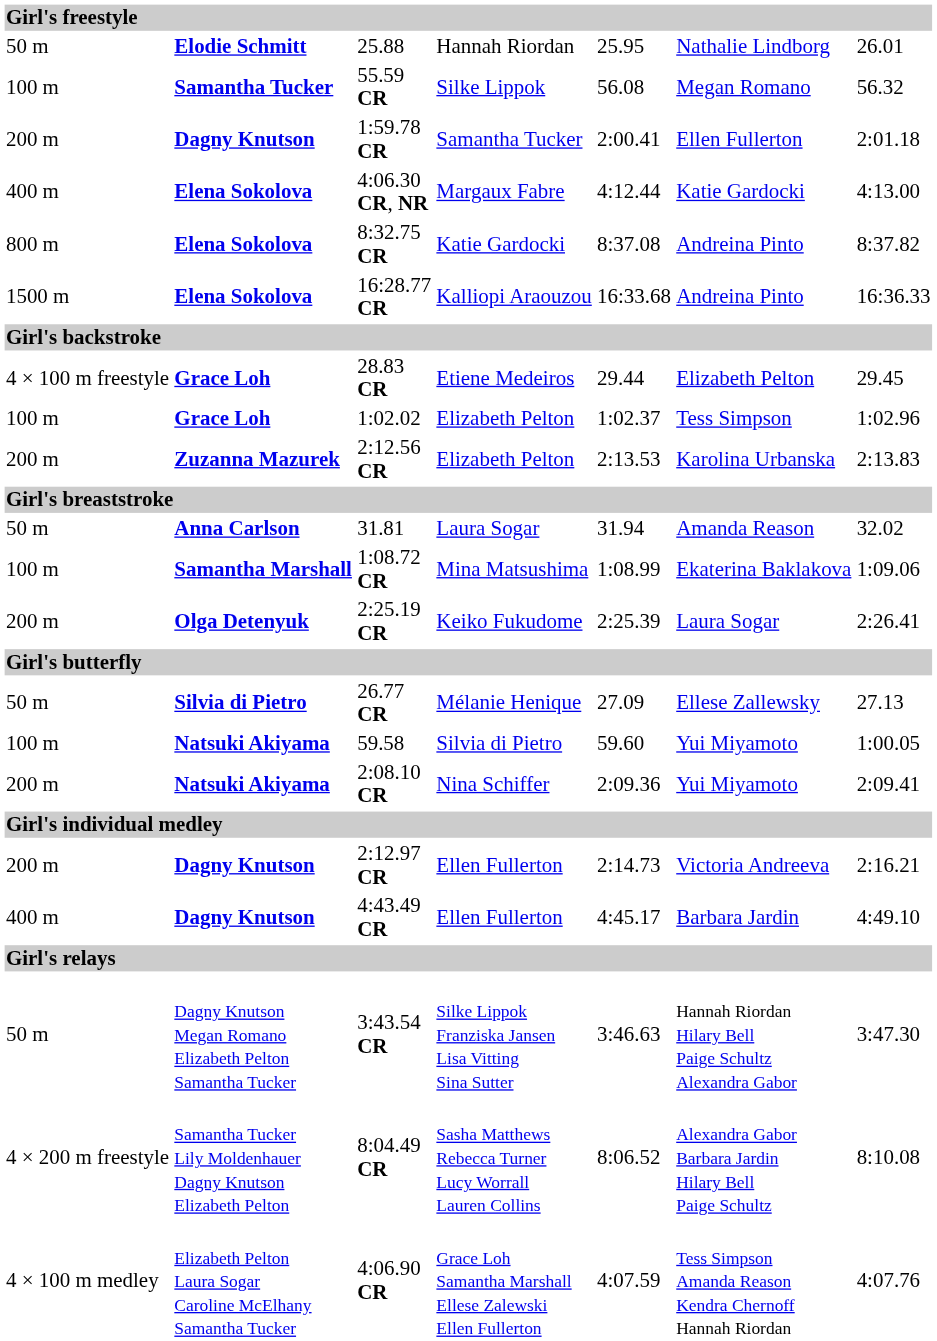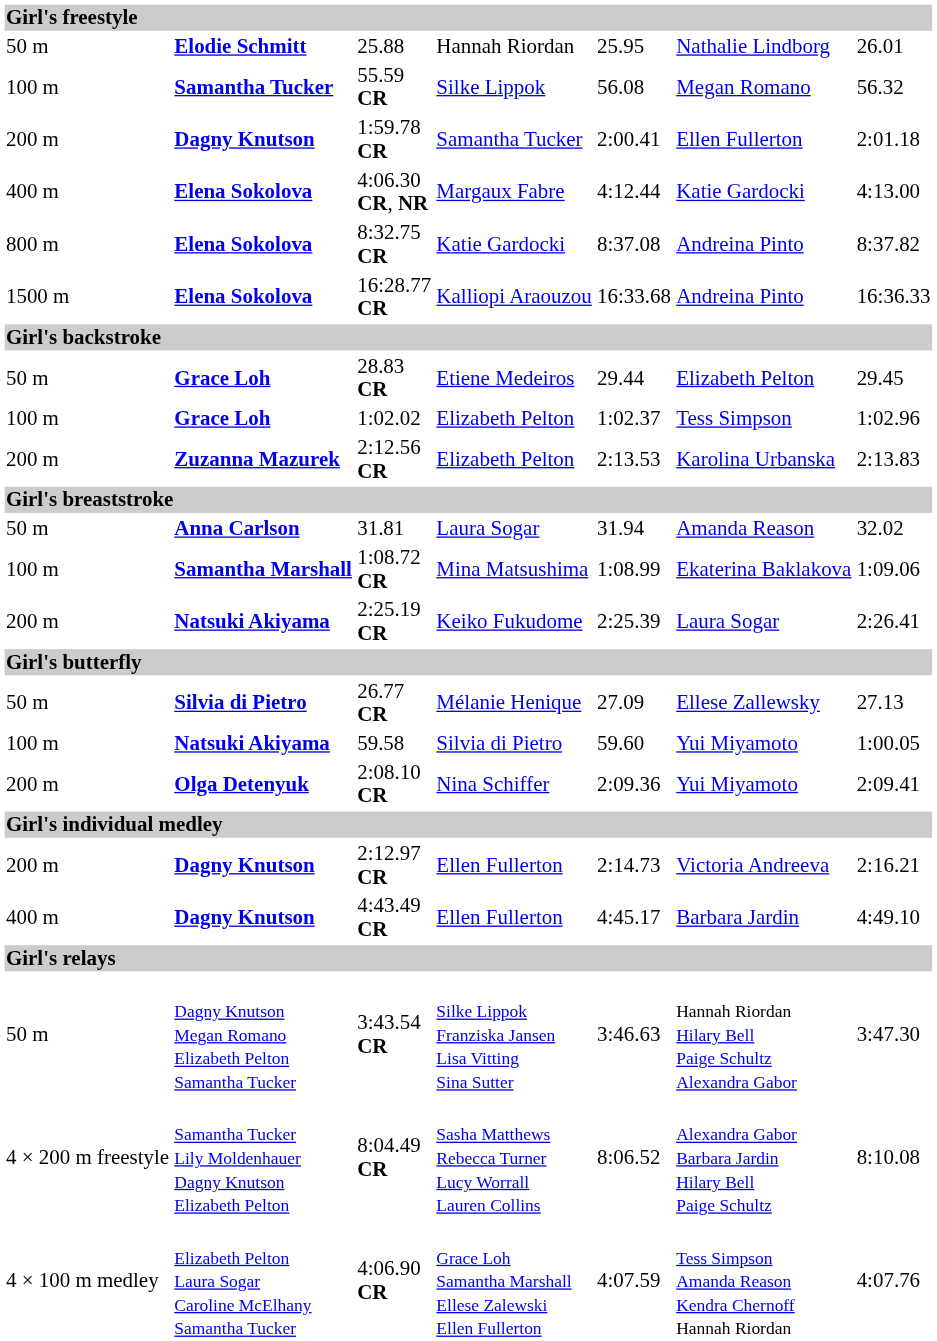 <table>
 <tr bgcolor="#cccccc">
 <td colspan=7><strong>Girl's freestyle</strong></td>
 </tr>
 <tr>
 <td>50 m</td>
 <td><strong><a href='#'>Elodie Schmitt</a></strong><br><small></small></td>
 <td>25.88</td>
 <td>Hannah Riordan<br><small></small></td>
 <td>25.95</td>
 <td><a href='#'>Nathalie Lindborg</a><br><small></small></td>
 <td>26.01</td>
 </tr>
 <tr>
 <td>100 m</td>
 <td><strong><a href='#'>Samantha Tucker</a></strong><br><small></small></td>
 <td>55.59<br><strong>CR</strong></td>
 <td><a href='#'>Silke Lippok</a><br><small></small></td>
 <td>56.08</td>
 <td><a href='#'>Megan Romano</a><br><small></small></td>
 <td>56.32</td>
 </tr>
 <tr>
 <td>200 m</td>
 <td><strong><a href='#'>Dagny Knutson</a></strong><br><small></small></td>
 <td>1:59.78<br><strong>CR</strong></td>
 <td><a href='#'>Samantha Tucker</a><br><small></small></td>
 <td>2:00.41</td>
 <td><a href='#'>Ellen Fullerton</a><br><small></small></td>
 <td>2:01.18</td>
 </tr>
 <tr>
 <td>400 m</td>
 <td><strong><a href='#'>Elena Sokolova</a> </strong><br><small></small></td>
 <td>4:06.30<br><strong>CR</strong>, <strong>NR</strong></td>
 <td><a href='#'>Margaux Fabre</a><br><small></small></td>
 <td>4:12.44</td>
 <td><a href='#'>Katie Gardocki</a><br><small></small></td>
 <td>4:13.00</td>
 </tr>
 <tr>
 <td>800 m</td>
 <td><strong><a href='#'>Elena Sokolova</a></strong><br><small></small></td>
 <td>8:32.75<br><strong>CR</strong></td>
 <td><a href='#'>Katie Gardocki</a><br><small></small></td>
 <td>8:37.08</td>
 <td><a href='#'>Andreina Pinto</a><br><small></small></td>
 <td>8:37.82</td>
 </tr>
 <tr>
 <td>1500 m</td>
 <td><strong><a href='#'>Elena Sokolova</a></strong><br><small></small></td>
 <td>16:28.77<br><strong>CR</strong></td>
 <td><a href='#'>Kalliopi Araouzou</a><br><small></small></td>
 <td>16:33.68</td>
 <td><a href='#'>Andreina Pinto</a><br><small></small></td>
 <td>16:36.33</td>
 </tr>
 <tr bgcolor="#cccccc">
 <td colspan=7><strong>Girl's backstroke</strong></td>
 </tr>
 <tr>
-<td>4 × 100 m freestyle</td>
+<td>50 m</td>
 <td><strong><a href='#'>Grace Loh</a></strong><br><small></small></td>
 <td>28.83<br><strong>CR</strong></td>
 <td><a href='#'>Etiene Medeiros</a><br><small></small></td>
 <td>29.44</td>
 <td><a href='#'>Elizabeth Pelton</a><br><small></small></td>
 <td>29.45</td>
 </tr>
 <tr>
 <td>100 m</td>
 <td><strong><a href='#'>Grace Loh</a></strong><br><small></small></td>
 <td>1:02.02</td>
 <td><a href='#'>Elizabeth Pelton</a><br><small></small></td>
 <td>1:02.37</td>
 <td><a href='#'>Tess Simpson</a><br><small></small></td>
 <td>1:02.96</td>
 </tr>
 <tr>
 <td>200 m</td>
 <td><strong><a href='#'>Zuzanna Mazurek</a></strong><br><small></small></td>
 <td>2:12.56<br><strong>CR</strong></td>
 <td><a href='#'>Elizabeth Pelton</a><br><small></small></td>
 <td>2:13.53</td>
 <td><a href='#'>Karolina Urbanska</a><br><small></small></td>
 <td>2:13.83</td>
 </tr>
 <tr bgcolor="#cccccc">
 <td colspan=7><strong>Girl's breaststroke</strong></td>
 </tr>
 <tr>
 <td>50 m</td>
 <td><strong><a href='#'>Anna Carlson</a></strong><br><small></small></td>
 <td>31.81</td>
 <td><a href='#'>Laura Sogar</a><br><small></small></td>
 <td>31.94</td>
 <td><a href='#'>Amanda Reason</a><br><small></small></td>
 <td>32.02</td>
 </tr>
 <tr>
 <td>100 m</td>
 <td><strong><a href='#'>Samantha Marshall</a></strong><br><small></small></td>
 <td>1:08.72<br><strong>CR</strong></td>
 <td><a href='#'>Mina Matsushima</a><br><small></small></td>
 <td>1:08.99</td>
 <td><a href='#'>Ekaterina Baklakova</a><br><small></small></td>
 <td>1:09.06</td>
 </tr>
 <tr>
 <td>200 m</td>
-<td><strong><a href='#'>Olga Detenyuk</a></strong><br><small></small></td>
+<td><strong><a href='#'>Natsuki Akiyama</a></strong><br><small></small></td>
 <td>2:25.19<br><strong>CR</strong></td>
 <td><a href='#'>Keiko Fukudome</a><br><small></small></td>
 <td>2:25.39</td>
 <td><a href='#'>Laura Sogar</a><br><small></small></td>
 <td>2:26.41</td>
 </tr>
 <tr bgcolor="#cccccc">
 <td colspan=7><strong>Girl's butterfly</strong></td>
 </tr>
 <tr>
 <td>50 m</td>
 <td><strong><a href='#'>Silvia di Pietro</a></strong><br><small></small></td>
 <td>26.77<br><strong>CR</strong></td>
 <td><a href='#'>Mélanie Henique</a><br><small></small></td>
 <td>27.09</td>
 <td><a href='#'>Ellese Zallewsky</a><br><small></small></td>
 <td>27.13</td>
 </tr>
 <tr>
 <td>100 m</td>
 <td><strong><a href='#'>Natsuki Akiyama</a></strong><br><small></small></td>
 <td>59.58</td>
 <td><a href='#'>Silvia di Pietro</a><br><small></small></td>
 <td>59.60</td>
 <td><a href='#'>Yui Miyamoto</a><br><small></small></td>
 <td>1:00.05</td>
 </tr>
 <tr>
 <td>200 m</td>
-<td><strong><a href='#'>Natsuki Akiyama</a></strong><br><small></small></td>
+<td><strong><a href='#'>Olga Detenyuk</a></strong><br><small></small></td>
 <td>2:08.10<br><strong>CR</strong></td>
 <td><a href='#'>Nina Schiffer</a><br><small></small></td>
 <td>2:09.36</td>
 <td><a href='#'>Yui Miyamoto</a><br><small></small></td>
 <td>2:09.41</td>
 </tr>
 <tr bgcolor="#cccccc">
 <td colspan=7><strong>Girl's individual medley</strong></td>
 </tr>
 <tr>
 <td>200 m</td>
 <td><strong><a href='#'>Dagny Knutson</a></strong><br><small></small></td>
 <td>2:12.97<br><strong>CR</strong></td>
 <td><a href='#'>Ellen Fullerton</a><br><small></small></td>
 <td>2:14.73</td>
 <td><a href='#'>Victoria Andreeva</a><br><small></small></td>
 <td>2:16.21</td>
 </tr>
 <tr>
 <td>400 m</td>
 <td><strong><a href='#'>Dagny Knutson</a></strong><br><small></small></td>
 <td>4:43.49<br><strong>CR</strong></td>
 <td><a href='#'>Ellen Fullerton</a><br><small></small></td>
 <td>4:45.17</td>
 <td><a href='#'>Barbara Jardin</a><br><small></small></td>
 <td>4:49.10</td>
 </tr>
 <tr bgcolor="#cccccc">
 <td colspan=7><strong>Girl's relays</strong></td>
 </tr>
 <tr>
 <td>50 m</td>
 <td><strong></strong><br><small><a href='#'>Dagny Knutson</a><br><a href='#'>Megan Romano</a><br><a href='#'>Elizabeth Pelton</a><br><a href='#'>Samantha Tucker</a></small></td>
 <td>3:43.54<br><strong>CR</strong></td>
 <td><br><small><a href='#'>Silke Lippok</a><br><a href='#'>Franziska Jansen</a><br><a href='#'>Lisa Vitting</a><br><a href='#'>Sina Sutter</a></small></td>
 <td>3:46.63</td>
 <td><br><small>Hannah Riordan<br><a href='#'>Hilary Bell</a><br><a href='#'>Paige Schultz</a><br><a href='#'>Alexandra Gabor</a></small></td>
 <td>3:47.30</td>
 </tr>
 <tr>
 <td>4 × 200 m freestyle</td>
 <td><strong></strong><br><small><a href='#'>Samantha Tucker</a><br><a href='#'>Lily Moldenhauer</a><br><a href='#'>Dagny Knutson</a><br><a href='#'>Elizabeth Pelton</a></small></td>
 <td>8:04.49<br><strong>CR</strong></td>
 <td><br><small><a href='#'>Sasha Matthews</a><br><a href='#'>Rebecca Turner</a><br><a href='#'>Lucy Worrall</a><br><a href='#'>Lauren Collins</a></small></td>
 <td>8:06.52</td>
 <td><br><small><a href='#'>Alexandra Gabor</a><br><a href='#'>Barbara Jardin</a><br><a href='#'>Hilary Bell</a><br><a href='#'>Paige Schultz</a></small></td>
 <td>8:10.08</td>
 </tr>
 <tr>
 <td>4 × 100 m medley</td>
 <td><strong></strong><br><small><a href='#'>Elizabeth Pelton</a><br><a href='#'>Laura Sogar</a><br><a href='#'>Caroline McElhany</a><br><a href='#'>Samantha Tucker</a></small></td>
 <td>4:06.90<br><strong>CR</strong></td>
 <td><br><small><a href='#'>Grace Loh</a><br><a href='#'>Samantha Marshall</a><br><a href='#'>Ellese Zalewski</a><br><a href='#'>Ellen Fullerton</a></small></td>
 <td>4:07.59</td>
 <td><br><small><a href='#'>Tess Simpson</a><br><a href='#'>Amanda Reason</a><br><a href='#'>Kendra Chernoff</a><br>Hannah Riordan</small></td>
 <td>4:07.76</td>
 </tr>
 </table>
